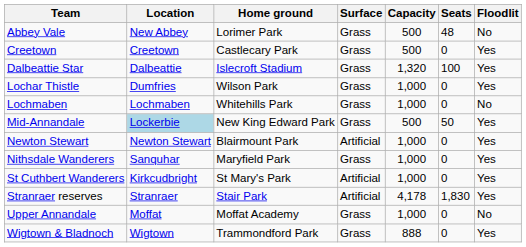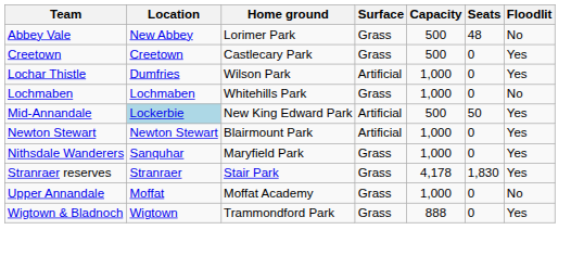 <table class="wikitable sortable">
 <tr>
 <th>Team</th>
 <th>Location</th>
 <th>Home ground</th>
 <th>Surface</th>
 <th>Capacity</th>
 <th>Seats</th>
 <th>Floodlit</th>
 </tr>
 <tr>
 <td><a href='#'>Abbey Vale</a></td>
 <td><a href='#'>New Abbey</a></td>
 <td>Lorimer Park</td>
 <td>Grass</td>
 <td align="center">500</td>
 <td>48</td>
 <td>No</td>
 </tr>
 <tr>
 <td><a href='#'>Creetown</a></td>
 <td><a href='#'>Creetown</a></td>
 <td>Castlecary Park</td>
 <td>Grass</td>
 <td align="center">500</td>
 <td>0</td>
 <td>Yes</td>
 </tr>
 <tr>
-<td><a href='#'>Dalbeattie Star</a></td>
-<td><a href='#'>Dalbeattie</a></td>
-<td><a href='#'>Islecroft Stadium</a></td>
-<td>Grass</td>
-<td align="center">1,320</td>
-<td>100</td>
-<td>Yes<br></td>
-</tr>
-<tr>
 <td><a href='#'>Lochar Thistle</a></td>
 <td><a href='#'>Dumfries</a></td>
 <td>Wilson Park</td>
-<td>Grass</td>
+<td>Artificial</td>
 <td align="center">1,000</td>
 <td>0</td>
 <td>Yes</td>
 </tr>
 <tr>
 <td><a href='#'>Lochmaben</a></td>
 <td><a href='#'>Lochmaben</a></td>
 <td>Whitehills Park</td>
 <td>Grass</td>
 <td align="center">1,000</td>
 <td>0</td>
 <td>No</td>
 </tr>
 <tr>
 <td><a href='#'>Mid-Annandale</a></td>
 <td style="background: lightblue;"><a href='#'>Lockerbie</a></td>
 <td>New King Edward Park</td>
-<td>Grass</td>
+<td>Artificial</td>
 <td align="center">500</td>
 <td>50</td>
 <td>Yes</td>
 </tr>
 <tr>
 <td><a href='#'>Newton Stewart</a></td>
 <td><a href='#'>Newton Stewart</a></td>
 <td>Blairmount Park</td>
 <td>Artificial</td>
 <td align="center">1,000</td>
 <td>0</td>
 <td>Yes</td>
 </tr>
 <tr>
 <td><a href='#'>Nithsdale Wanderers</a></td>
 <td><a href='#'>Sanquhar</a></td>
 <td>Maryfield Park</td>
 <td>Grass</td>
 <td align="center">1,000</td>
 <td>0</td>
 <td>Yes</td>
 </tr>
 <tr>
-<td><a href='#'>St Cuthbert Wanderers</a></td>
-<td><a href='#'>Kirkcudbright</a></td>
-<td>St Mary's Park</td>
-<td>Artificial</td>
-<td align="center">1,000</td>
-<td>0</td>
-<td>Yes</td>
-</tr>
-<tr>
 <td><a href='#'>Stranraer</a> reserves</td>
 <td><a href='#'>Stranraer</a></td>
 <td><a href='#'>Stair Park</a></td>
-<td>Artificial</td>
+<td>Grass</td>
 <td align="center">4,178</td>
 <td>1,830</td>
 <td>Yes</td>
 </tr>
 <tr>
 <td><a href='#'>Upper Annandale</a></td>
 <td><a href='#'>Moffat</a></td>
 <td>Moffat Academy</td>
 <td>Grass</td>
 <td align="center">1,000</td>
 <td>0</td>
 <td>No</td>
 </tr>
 <tr>
 <td><a href='#'>Wigtown & Bladnoch</a></td>
 <td><a href='#'>Wigtown</a></td>
 <td>Trammondford Park</td>
 <td>Grass</td>
 <td align="center">888</td>
 <td>0</td>
 <td>Yes</td>
 </tr>
 </table>
